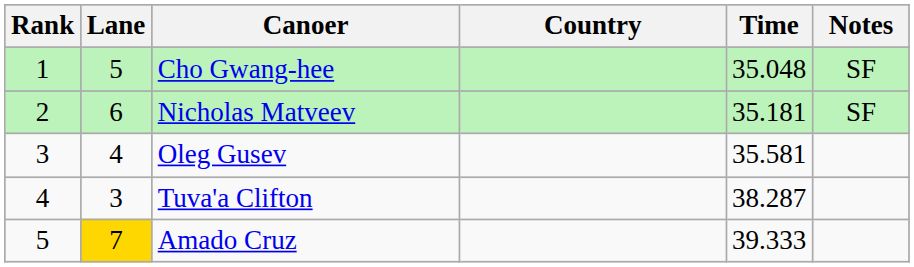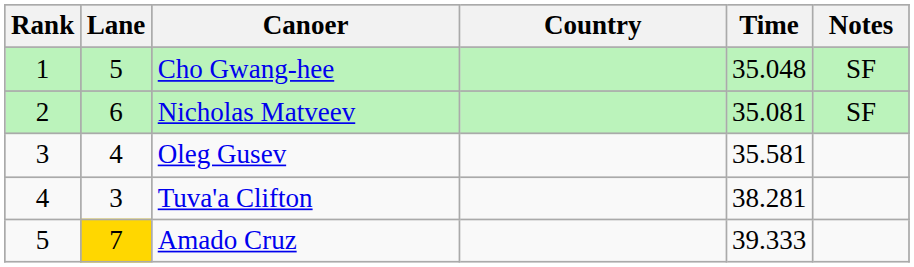 <table class="wikitable" style="text-align:center;">
 <tr>
 <th width=30>Rank</th>
 <th width=30>Lane</th>
 <th width=175>Canoer</th>
 <th width=150>Country</th>
 <th width=30>Time</th>
 <th width=50>Notes</th>
 </tr>
 <tr bgcolor=bbf3bb>
 <td>1</td>
 <td>5</td>
 <td align=left><a href='#'>Cho Gwang-hee</a></td>
 <td align=left></td>
 <td>35.048</td>
 <td>SF</td>
 </tr>
 <tr bgcolor=bbf3bb>
 <td>2</td>
 <td>6</td>
 <td align=left><a href='#'>Nicholas Matveev</a></td>
 <td align=left></td>
-<td>35.181</td>
+<td>35.081</td>
 <td>SF</td>
 </tr>
 <tr>
 <td>3</td>
 <td>4</td>
 <td align=left><a href='#'>Oleg Gusev</a></td>
 <td align=left></td>
 <td>35.581</td>
 <td></td>
 </tr>
 <tr>
 <td>4</td>
 <td>3</td>
 <td align=left><a href='#'>Tuva'a Clifton</a></td>
 <td align=left></td>
-<td>38.287</td>
+<td>38.281</td>
 <td></td>
 </tr>
 <tr>
 <td>5</td>
 <td style="background: gold;">7</td>
 <td align=left><a href='#'>Amado Cruz</a></td>
 <td align=left></td>
 <td>39.333</td>
 <td></td>
 </tr>
 </table>
